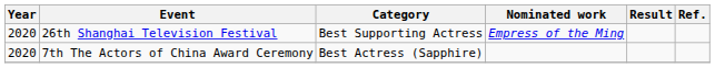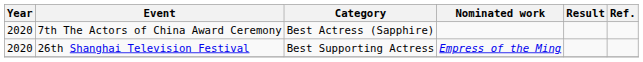 <table class="wikitable">
 <tr>
 <th>Year</th>
 <th>Event</th>
 <th>Category</th>
 <th>Nominated work</th>
 <th>Result</th>
 <th>Ref.</th>
 </tr>
 <tr>
 <td>2020</td>
+<td>7th The Actors of China Award Ceremony</td>
+<td>Best Actress (Sapphire)</td>
+<td></td>
+<td></td>
+<td></td>
+</tr>
+<tr>
+<td>2020</td>
 <td>26th <a href='#'>Shanghai Television Festival</a></td>
 <td>Best Supporting Actress</td>
 <td><em><a href='#'>Empress of the Ming</a></em></td>
 <td></td>
 <td></td>
 </tr>
 <tr>
-<td>2020</td>
-<td>7th The Actors of China Award Ceremony</td>
-<td>Best Actress (Sapphire)</td>
-<td></td>
-<td></td>
-<td></td>
-</tr>
-<tr>
 </tr>
 </table>
